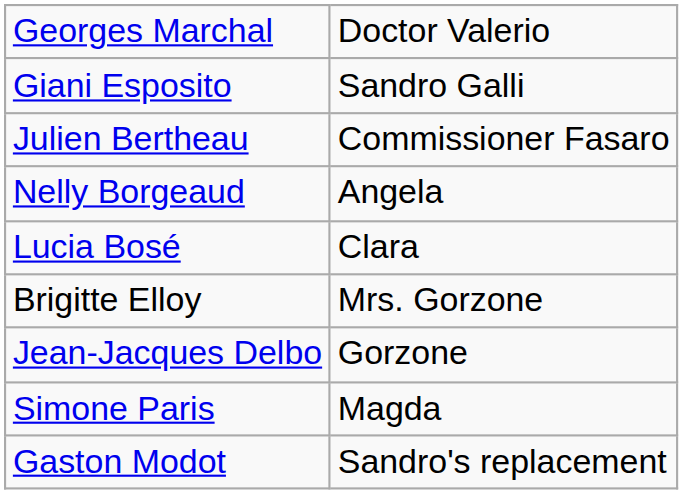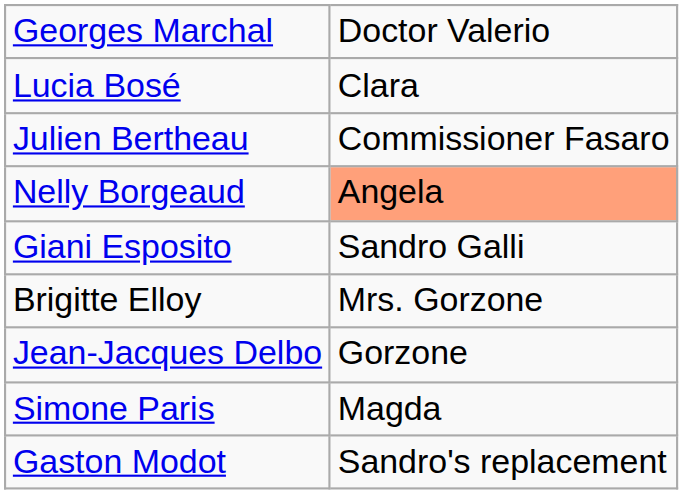 <table class=wikitable>
 <tr>
 <td><a href='#'>Georges Marchal</a></td>
 <td>Doctor Valerio</td>
 </tr>
 <tr>
-<td><a href='#'>Giani Esposito</a></td>
-<td>Sandro Galli</td>
+<td><a href='#'>Lucia Bosé</a></td>
+<td>Clara</td>
 </tr>
 <tr>
 <td><a href='#'>Julien Bertheau</a></td>
 <td>Commissioner Fasaro</td>
 </tr>
 <tr>
 <td><a href='#'>Nelly Borgeaud</a></td>
-<td>Angela</td>
+<td style="background: lightsalmon;">Angela</td>
 </tr>
 <tr>
-<td><a href='#'>Lucia Bosé</a></td>
-<td>Clara</td>
+<td><a href='#'>Giani Esposito</a></td>
+<td>Sandro Galli</td>
 </tr>
 <tr>
 <td>Brigitte Elloy</td>
 <td>Mrs. Gorzone</td>
 </tr>
 <tr>
 <td><a href='#'>Jean-Jacques Delbo</a></td>
 <td>Gorzone</td>
 </tr>
 <tr>
 <td><a href='#'>Simone Paris</a></td>
 <td>Magda</td>
 </tr>
 <tr>
 <td><a href='#'>Gaston Modot</a></td>
 <td>Sandro's replacement</td>
 </tr>
 </table>
